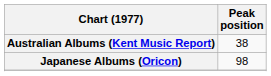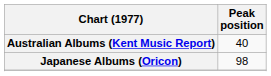 <table class="wikitable sortable plainrowheaders">
 <tr>
 <th>Chart (1977)</th>
 <th>Peak<br>position</th>
 </tr>
 <tr>
 <th scope="row">Australian Albums (<a href='#'>Kent Music Report</a>)</th>
-<td style="text-align:center;">38</td>
+<td style="text-align:center;">40</td>
 </tr>
 <tr>
 <th scope="row">Japanese Albums (<a href='#'>Oricon</a>)</th>
 <td align="center">98</td>
 </tr>
 <tr>
 </tr>
 <tr>
 </tr>
 </table>
